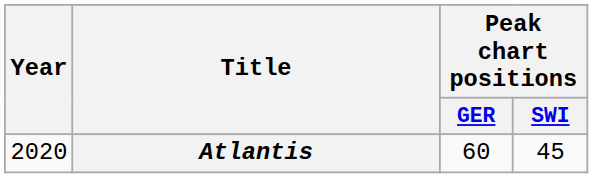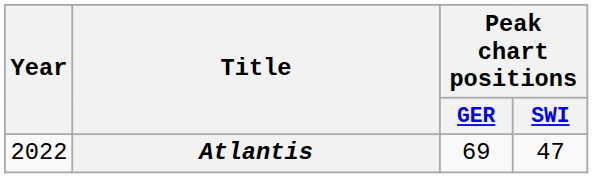 <table class="wikitable plainrowheaders" style="text-align:center;">
 <tr>
 <th scope="col" rowspan="2">Year</th>
 <th scope="col" rowspan="2" style="width:15em;">Title</th>
 <th scope="col" colspan="10">Peak chart positions</th>
 </tr>
 <tr>
 <th scope="col" style="width:3em;font-size:90%;"><a href='#'>GER</a><br></th>
 <th scope="col" style="width:3em;font-size:90%;"><a href='#'>SWI</a><br></th>
 </tr>
 <tr>
-<td>2020</td>
+<td>2022</td>
 <th scope="row"><em>Atlantis</em></th>
-<td style="text-align:center;">60</td>
-<td style="text-align:center;">45</td>
+<td style="text-align:center;">69</td>
+<td style="text-align:center;">47</td>
 </tr>
 </table>
